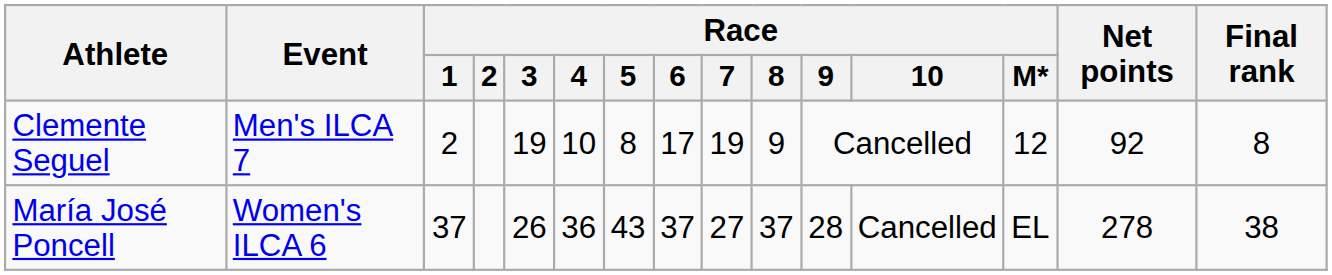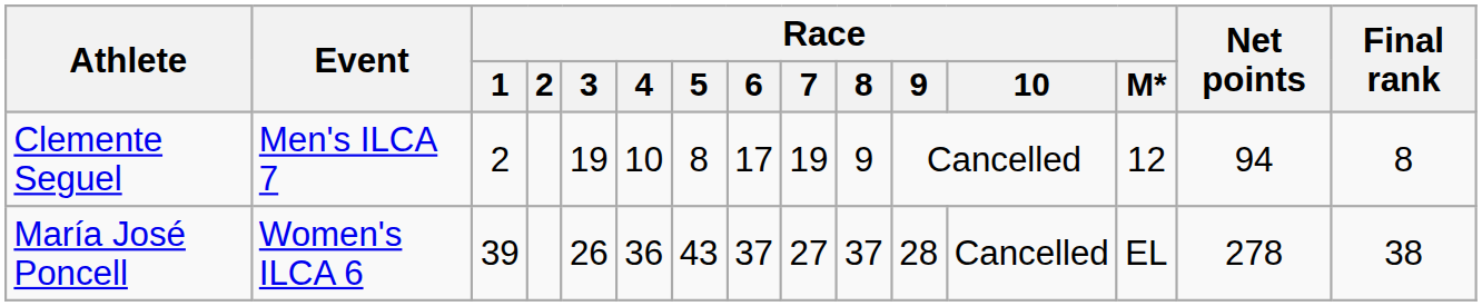 <table class="wikitable" style="font-size:90%">
 <tr>
 <th rowspan="2">Athlete</th>
 <th rowspan="2">Event</th>
 <th colspan=11>Race</th>
 <th rowspan=2>Net points</th>
 <th rowspan=2>Final rank</th>
 </tr>
 <tr style="font-size:95%">
 <th>1</th>
 <th>2</th>
 <th>3</th>
 <th>4</th>
 <th>5</th>
 <th>6</th>
 <th>7</th>
 <th>8</th>
 <th>9</th>
 <th>10</th>
 <th>M*</th>
 </tr>
 <tr align=center>
 <td align=left><a href='#'>Clemente Seguel</a></td>
 <td align=left><a href='#'>Men's ILCA 7</a></td>
 <td>2</td>
 <td></td>
 <td>19</td>
 <td>10</td>
 <td>8</td>
 <td>17</td>
 <td>19</td>
 <td>9</td>
 <td colspan=2>Cancelled</td>
 <td>12</td>
-<td>92</td>
+<td>94</td>
 <td>8</td>
 </tr>
 <tr align=center>
 <td align=left><a href='#'>María José Poncell</a></td>
 <td align=left><a href='#'>Women's ILCA 6</a></td>
-<td>37</td>
+<td>39</td>
 <td></td>
 <td>26</td>
 <td>36</td>
 <td>43</td>
 <td>37</td>
 <td>27</td>
 <td>37</td>
 <td>28</td>
 <td>Cancelled</td>
 <td>EL</td>
 <td>278</td>
 <td>38</td>
 </tr>
 </table>
